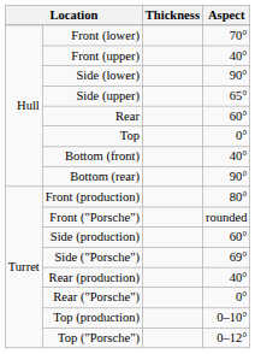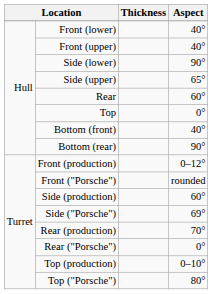 <table class="wikitable" style="text-align:right;">
 <tr>
 <th colspan =2>Location</th>
 <th>Thickness</th>
 <th>Aspect</th>
 </tr>
 <tr>
 </tr>
 <tr>
 <td rowspan=8>Hull</td>
 <td>Front (lower)</td>
 <td></td>
-<td>70°</td>
+<td>40°</td>
 </tr>
 <tr>
 <td>Front  (upper)</td>
 <td></td>
 <td>40°</td>
 </tr>
 <tr>
 <td>Side (lower)</td>
 <td></td>
 <td>90°</td>
 </tr>
 <tr>
 <td>Side (upper)</td>
 <td></td>
 <td>65°</td>
 </tr>
 <tr>
 <td>Rear</td>
 <td></td>
 <td>60°</td>
 </tr>
 <tr>
 <td>Top</td>
 <td></td>
 <td>0°</td>
 </tr>
 <tr>
 <td>Bottom (front)</td>
 <td></td>
 <td>40°</td>
 </tr>
 <tr>
 <td>Bottom  (rear)</td>
 <td></td>
 <td>90°</td>
 </tr>
 <tr>
 <td rowspan=8>Turret</td>
 <td>Front (production)</td>
 <td></td>
-<td>80°</td>
+<td>0–12°</td>
 </tr>
 <tr>
 <td>Front ("Porsche")</td>
 <td></td>
 <td>rounded</td>
 </tr>
 <tr>
 <td>Side (production)</td>
 <td></td>
 <td>60°</td>
 </tr>
 <tr>
 <td>Side  ("Porsche")</td>
 <td></td>
 <td>69°</td>
 </tr>
 <tr>
 <td>Rear (production)</td>
 <td></td>
-<td>40°</td>
+<td>70°</td>
 </tr>
 <tr>
 <td>Rear  ("Porsche")</td>
 <td></td>
 <td>0°</td>
 </tr>
 <tr>
 <td>Top (production)</td>
 <td></td>
 <td>0–10°</td>
 </tr>
 <tr>
 <td>Top ("Porsche")</td>
 <td></td>
-<td>0–12°</td>
+<td>80°</td>
 </tr>
 </table>
